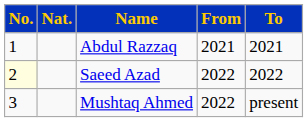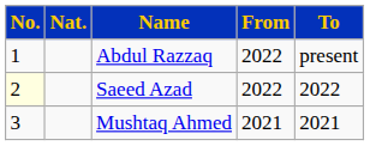 <table class="wikitable"  style="font-size:95%">
 <tr>
 <th style="text-align:center; background:#0331BA; color:#FDCA01;">No.</th>
 <th style="text-align:center; background:#0331BA; color:#FDCA01;">Nat.</th>
 <th style="text-align:center; background:#0331BA; color:#FDCA01;">Name</th>
 <th style="text-align:center; background:#0331BA; color:#FDCA01;">From</th>
 <th style="text-align:center; background:#0331BA; color:#FDCA01;">To</th>
 </tr>
 <tr>
 <td>1</td>
 <td></td>
 <td><a href='#'>Abdul Razzaq</a></td>
-<td>2021</td>
-<td>2021</td>
+<td>2022</td>
+<td>present</td>
 </tr>
 <tr>
 <td style="background: lightyellow;">2</td>
 <td></td>
 <td><a href='#'>Saeed Azad</a></td>
 <td>2022</td>
 <td>2022</td>
 </tr>
 <tr>
 <td>3</td>
 <td></td>
 <td><a href='#'>Mushtaq Ahmed</a></td>
-<td>2022</td>
-<td>present</td>
+<td>2021</td>
+<td>2021</td>
 </tr>
 </table>
